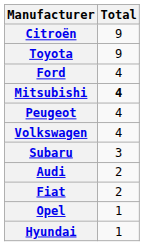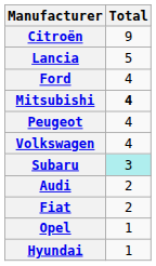 <table class="sortable plainrowheaders wikitable">
 <tr>
 <th scope=col>Manufacturer</th>
 <th scope=col>Total</th>
 </tr>
 <tr>
 <th scope=row> <a href='#'>Citroën</a></th>
 <td align=center>9</td>
 </tr>
 <tr>
-<th scope=row> <a href='#'>Toyota</a></th>
-<td align=center>9</td>
+<th scope=row> <a href='#'>Lancia</a></th>
+<td align=center>5</td>
 </tr>
 <tr>
 <th scope=row> <a href='#'>Ford</a></th>
 <td align=center>4</td>
 </tr>
 <tr>
 <th scope=row> <a href='#'>Mitsubishi</a></th>
 <td align=center><strong>4</strong></td>
 </tr>
 <tr>
 <th scope=row> <a href='#'>Peugeot</a></th>
 <td align=center>4</td>
 </tr>
 <tr>
 <th scope=row> <a href='#'>Volkswagen</a></th>
 <td align=center>4</td>
 </tr>
 <tr>
 <th scope=row> <a href='#'>Subaru</a></th>
-<td align=center>3</td>
+<td align=center style="background: paleturquoise;">3</td>
 </tr>
 <tr>
 <th scope=row> <a href='#'>Audi</a></th>
 <td align=center>2</td>
 </tr>
 <tr>
 <th scope=row> <a href='#'>Fiat</a></th>
 <td align="center">2</td>
 </tr>
 <tr>
 <th scope=row> <a href='#'>Opel</a></th>
 <td align=center>1</td>
 </tr>
 <tr>
 <th scope=row> <a href='#'>Hyundai</a></th>
 <td align=center>1</td>
 </tr>
 </table>
